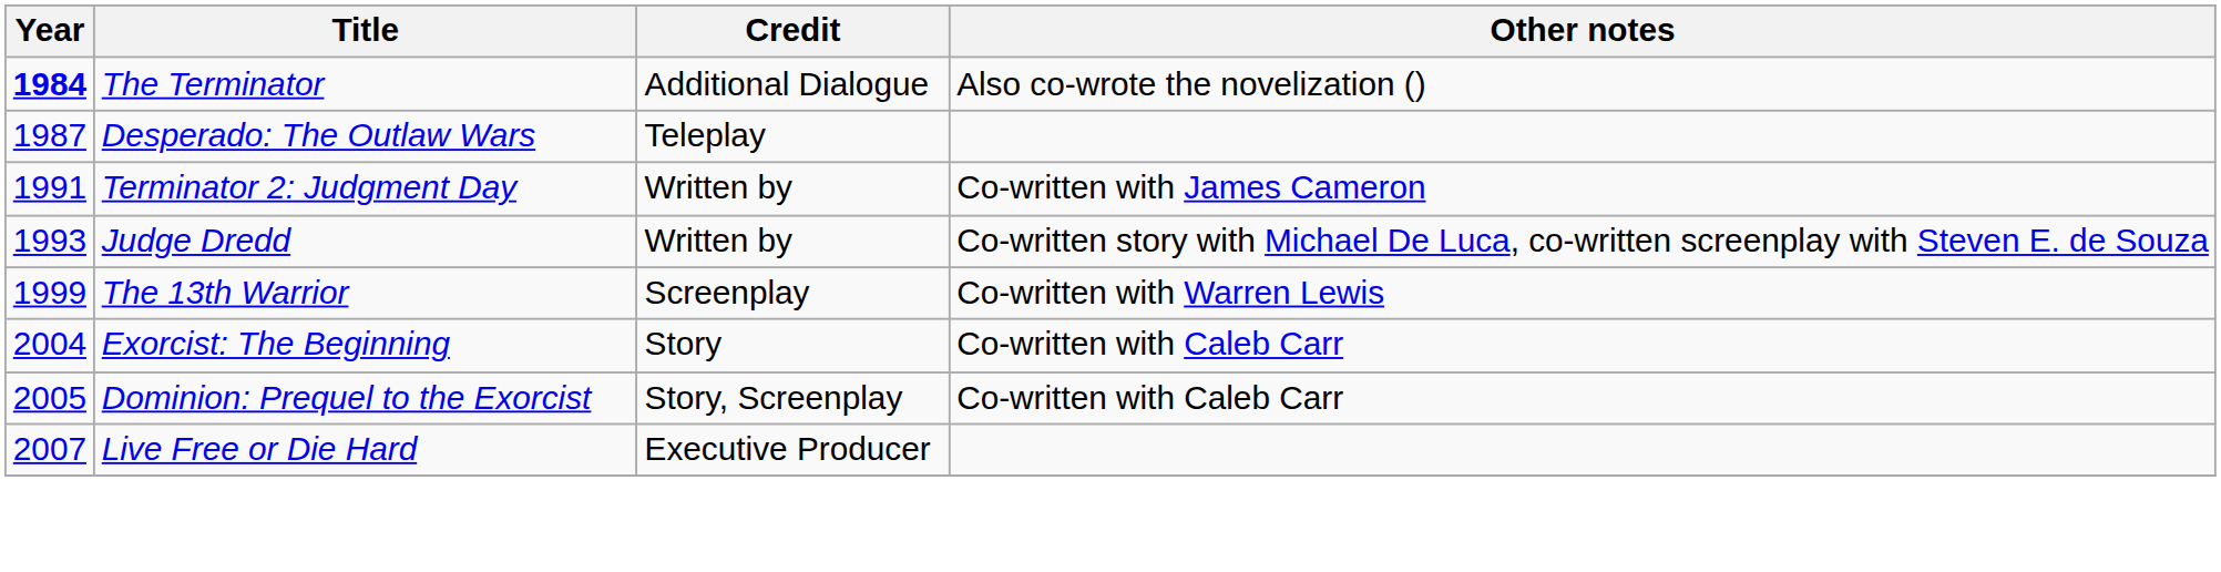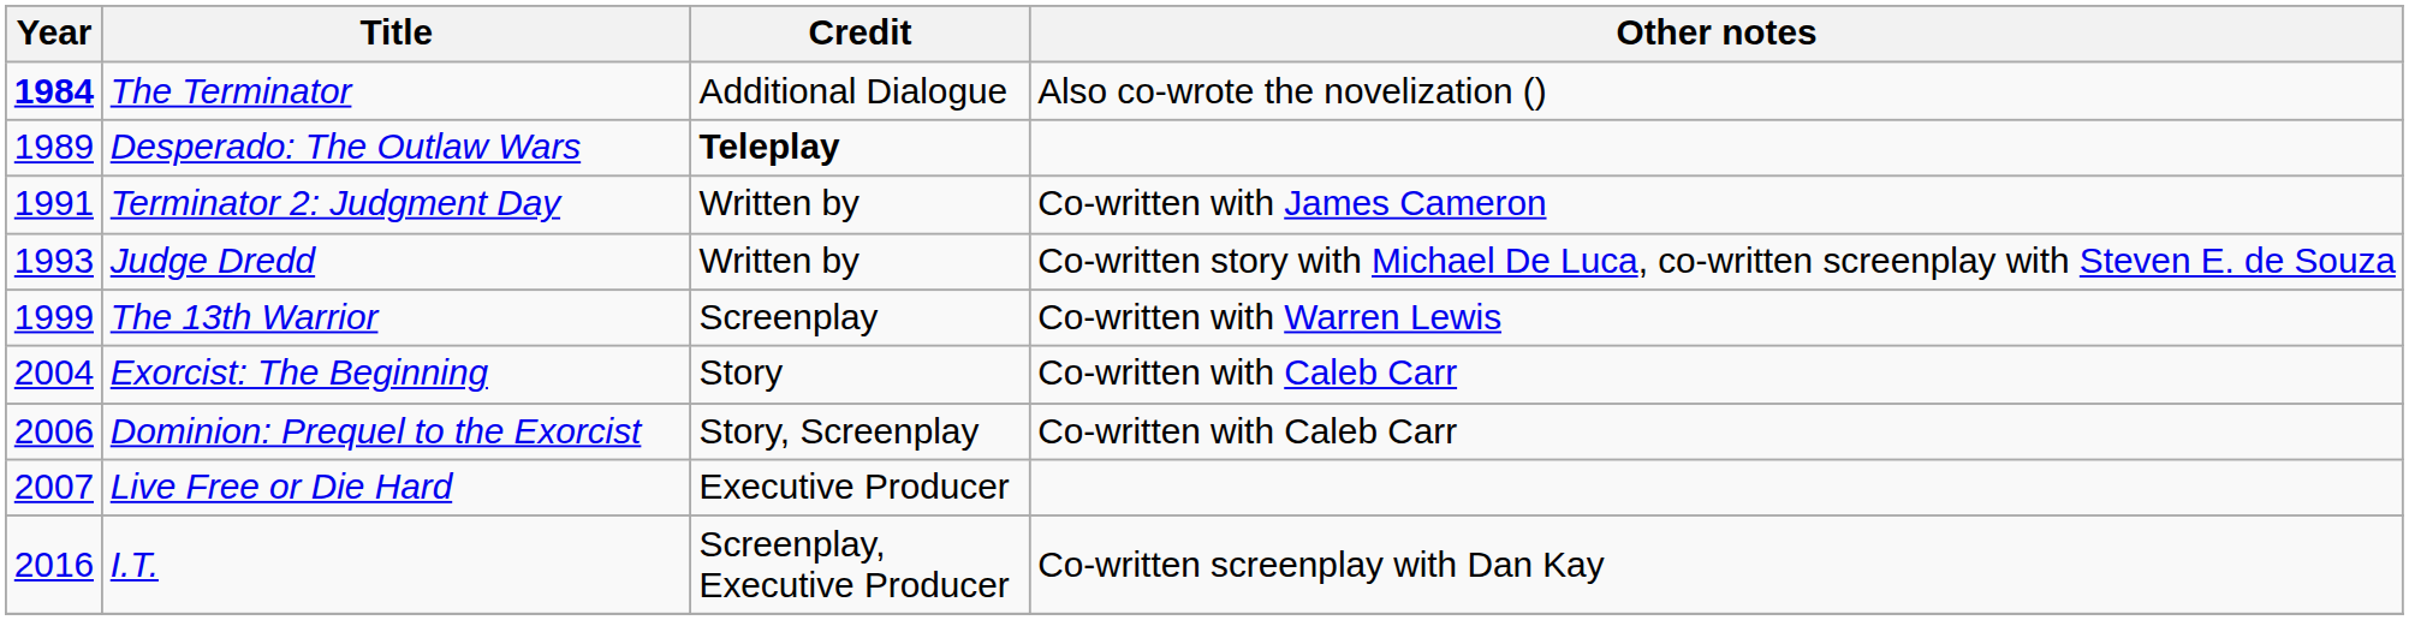 <table class="wikitable">
 <tr>
 <th>Year</th>
 <th style="width: 16em">Title</th>
 <th style="width: 9em">Credit</th>
 <th>Other notes</th>
 </tr>
 <tr>
 <td><strong><a href='#'>1984</a></strong></td>
 <td><em><a href='#'>The Terminator</a></em></td>
 <td>Additional Dialogue</td>
 <td>Also co-wrote the novelization ()</td>
 </tr>
 <tr>
-<td><a href='#'>1987</a></td>
+<td><a href='#'>1989</a></td>
 <td><em><a href='#'>Desperado: The Outlaw Wars</a></em></td>
-<td>Teleplay</td>
+<td><strong>Teleplay</strong></td>
 <td></td>
 </tr>
 <tr>
 <td><a href='#'>1991</a></td>
 <td><em><a href='#'>Terminator 2: Judgment Day</a></em></td>
 <td>Written by</td>
 <td>Co-written with <a href='#'>James Cameron</a></td>
 </tr>
 <tr>
 <td><a href='#'>1993</a></td>
 <td><em><a href='#'>Judge Dredd</a></em></td>
 <td>Written by</td>
 <td>Co-written story with <a href='#'>Michael De Luca</a>, co-written screenplay with <a href='#'>Steven E. de Souza</a></td>
 </tr>
 <tr>
 <td><a href='#'>1999</a></td>
 <td><em><a href='#'>The 13th Warrior</a></em></td>
 <td>Screenplay</td>
 <td>Co-written with <a href='#'>Warren Lewis</a></td>
 </tr>
 <tr>
 <td><a href='#'>2004</a></td>
 <td><em><a href='#'>Exorcist: The Beginning</a></em></td>
 <td>Story</td>
 <td>Co-written with <a href='#'>Caleb Carr</a></td>
 </tr>
 <tr>
-<td><a href='#'>2005</a></td>
+<td><a href='#'>2006</a></td>
 <td><em><a href='#'>Dominion: Prequel to the Exorcist</a></em></td>
 <td>Story, Screenplay</td>
 <td>Co-written with Caleb Carr</td>
 </tr>
 <tr>
 <td><a href='#'>2007</a></td>
 <td><em><a href='#'>Live Free or Die Hard</a></em></td>
 <td>Executive Producer</td>
 <td></td>
 </tr>
 <tr>
+<td><a href='#'>2016</a></td>
+<td><em><a href='#'>I.T.</a></em></td>
+<td>Screenplay, Executive Producer</td>
+<td>Co-written screenplay with Dan Kay</td>
+</tr>
+<tr>
 </tr>
 </table>
